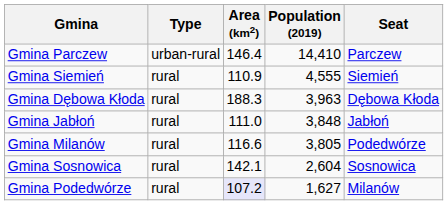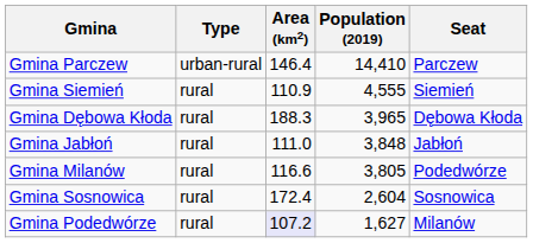 <table class="wikitable">
 <tr>
 <th>Gmina</th>
 <th>Type</th>
 <th>Area<br><small>(km<sup>2</sup>)</small></th>
 <th>Population<br><small>(2019)</small></th>
 <th>Seat</th>
 </tr>
 <tr>
 <td><a href='#'>Gmina Parczew</a></td>
 <td>urban-rural</td>
 <td style="text-align:right;">146.4</td>
 <td style="text-align:right;">14,410</td>
 <td><a href='#'>Parczew</a></td>
 </tr>
 <tr>
 <td><a href='#'>Gmina Siemień</a></td>
 <td>rural</td>
 <td style="text-align:right;">110.9</td>
 <td style="text-align:right;">4,555</td>
 <td><a href='#'>Siemień</a></td>
 </tr>
 <tr>
 <td><a href='#'>Gmina Dębowa Kłoda</a></td>
 <td>rural</td>
 <td style="text-align:right;">188.3</td>
-<td style="text-align:right;">3,963</td>
+<td style="text-align:right;">3,965</td>
 <td><a href='#'>Dębowa Kłoda</a></td>
 </tr>
 <tr>
 <td><a href='#'>Gmina Jabłoń</a></td>
 <td>rural</td>
 <td style="text-align:right;">111.0</td>
 <td style="text-align:right;">3,848</td>
 <td><a href='#'>Jabłoń</a></td>
 </tr>
 <tr>
 <td><a href='#'>Gmina Milanów</a></td>
 <td>rural</td>
 <td style="text-align:right;">116.6</td>
 <td style="text-align:right;">3,805</td>
 <td><a href='#'>Podedwórze</a></td>
 </tr>
 <tr>
 <td><a href='#'>Gmina Sosnowica</a></td>
 <td>rural</td>
-<td style="text-align:right;">142.1</td>
+<td style="text-align:right;">172.4</td>
 <td style="text-align:right;">2,604</td>
 <td><a href='#'>Sosnowica</a></td>
 </tr>
 <tr>
 <td><a href='#'>Gmina Podedwórze</a></td>
 <td>rural</td>
 <td style="background: lavender; text-align:right;">107.2</td>
 <td style="text-align:right;">1,627</td>
 <td><a href='#'>Milanów</a></td>
 </tr>
 </table>
